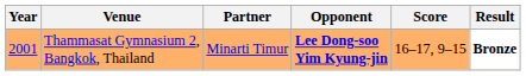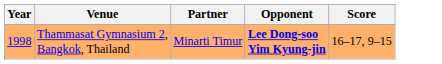 <table class="sortable wikitable" style="font-size: 90%;">
 <tr>
 <th>Year</th>
 <th>Venue</th>
 <th>Partner</th>
 <th>Opponent</th>
 <th>Score</th>
-<th>Result</th>
 </tr>
 <tr style="background:#FFB069">
-<td align="center"><a href='#'>2001</a></td>
+<td align="center"><a href='#'>1998</a></td>
 <td align="left"><a href='#'>Thammasat Gymnasium 2</a>,<br><a href='#'>Bangkok</a>, Thailand</td>
 <td align="left"> <a href='#'>Minarti Timur</a></td>
 <td align="left"><strong> <a href='#'>Lee Dong-soo</a><br> <a href='#'>Yim Kyung-jin</a></strong></td>
 <td align="left">16–17, 9–15</td>
-<td style="text-align:left; background:white"> <strong>Bronze</strong></td>
 </tr>
 </table>
